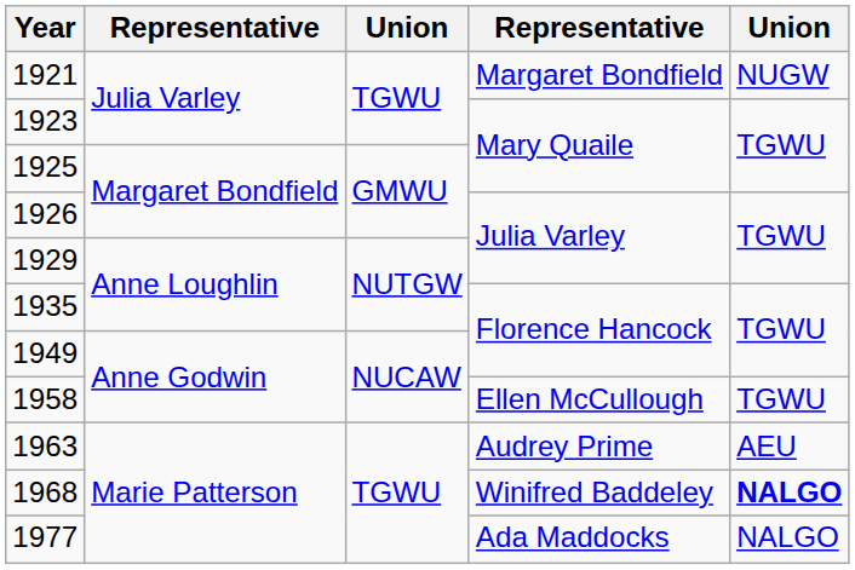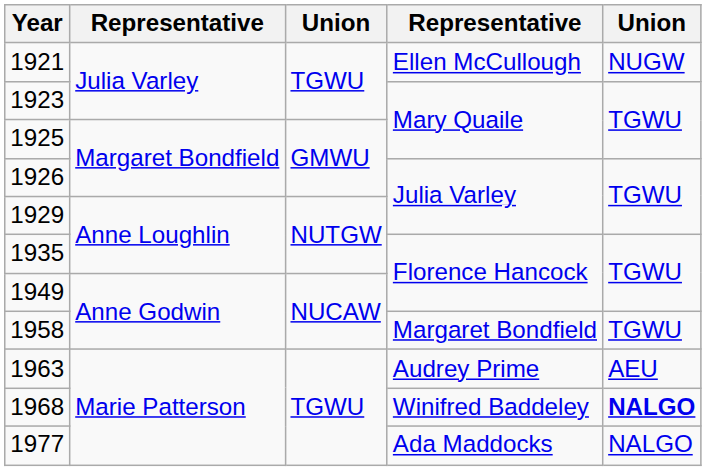 <table class="wikitable">
 <tr>
 <th>Year</th>
 <th>Representative</th>
 <th>Union</th>
 <th>Representative</th>
 <th>Union</th>
 </tr>
 <tr>
 <td>1921</td>
 <td rowspan=2><a href='#'>Julia Varley</a></td>
 <td rowspan=2><a href='#'>TGWU</a></td>
-<td><a href='#'>Margaret Bondfield</a></td>
+<td><a href='#'>Ellen McCullough</a></td>
 <td><a href='#'>NUGW</a></td>
 </tr>
 <tr>
 <td>1923</td>
 <td rowspan=2><a href='#'>Mary Quaile</a></td>
 <td rowspan=2><a href='#'>TGWU</a></td>
 </tr>
 <tr>
 <td>1925</td>
 <td rowspan=2><a href='#'>Margaret Bondfield</a></td>
 <td rowspan=2><a href='#'>GMWU</a></td>
 </tr>
 <tr>
 <td>1926</td>
 <td rowspan=2><a href='#'>Julia Varley</a></td>
 <td rowspan=2><a href='#'>TGWU</a></td>
 </tr>
 <tr>
 <td>1929</td>
 <td rowspan=2><a href='#'>Anne Loughlin</a></td>
 <td rowspan=2><a href='#'>NUTGW</a></td>
 </tr>
 <tr>
 <td>1935</td>
 <td rowspan=2><a href='#'>Florence Hancock</a></td>
 <td rowspan=2><a href='#'>TGWU</a></td>
 </tr>
 <tr>
 <td>1949</td>
 <td rowspan=2><a href='#'>Anne Godwin</a></td>
 <td rowspan=2><a href='#'>NUCAW</a></td>
 </tr>
 <tr>
 <td>1958</td>
-<td><a href='#'>Ellen McCullough</a></td>
+<td><a href='#'>Margaret Bondfield</a></td>
 <td><a href='#'>TGWU</a></td>
 </tr>
 <tr>
 <td>1963</td>
 <td rowspan=3><a href='#'>Marie Patterson</a></td>
 <td rowspan=3><a href='#'>TGWU</a></td>
 <td><a href='#'>Audrey Prime</a></td>
 <td><a href='#'>AEU</a></td>
 </tr>
 <tr>
 <td>1968</td>
 <td><a href='#'>Winifred Baddeley</a></td>
 <td><strong><a href='#'>NALGO</a></strong></td>
 </tr>
 <tr>
 <td>1977</td>
 <td><a href='#'>Ada Maddocks</a></td>
 <td><a href='#'>NALGO</a></td>
 </tr>
 </table>
